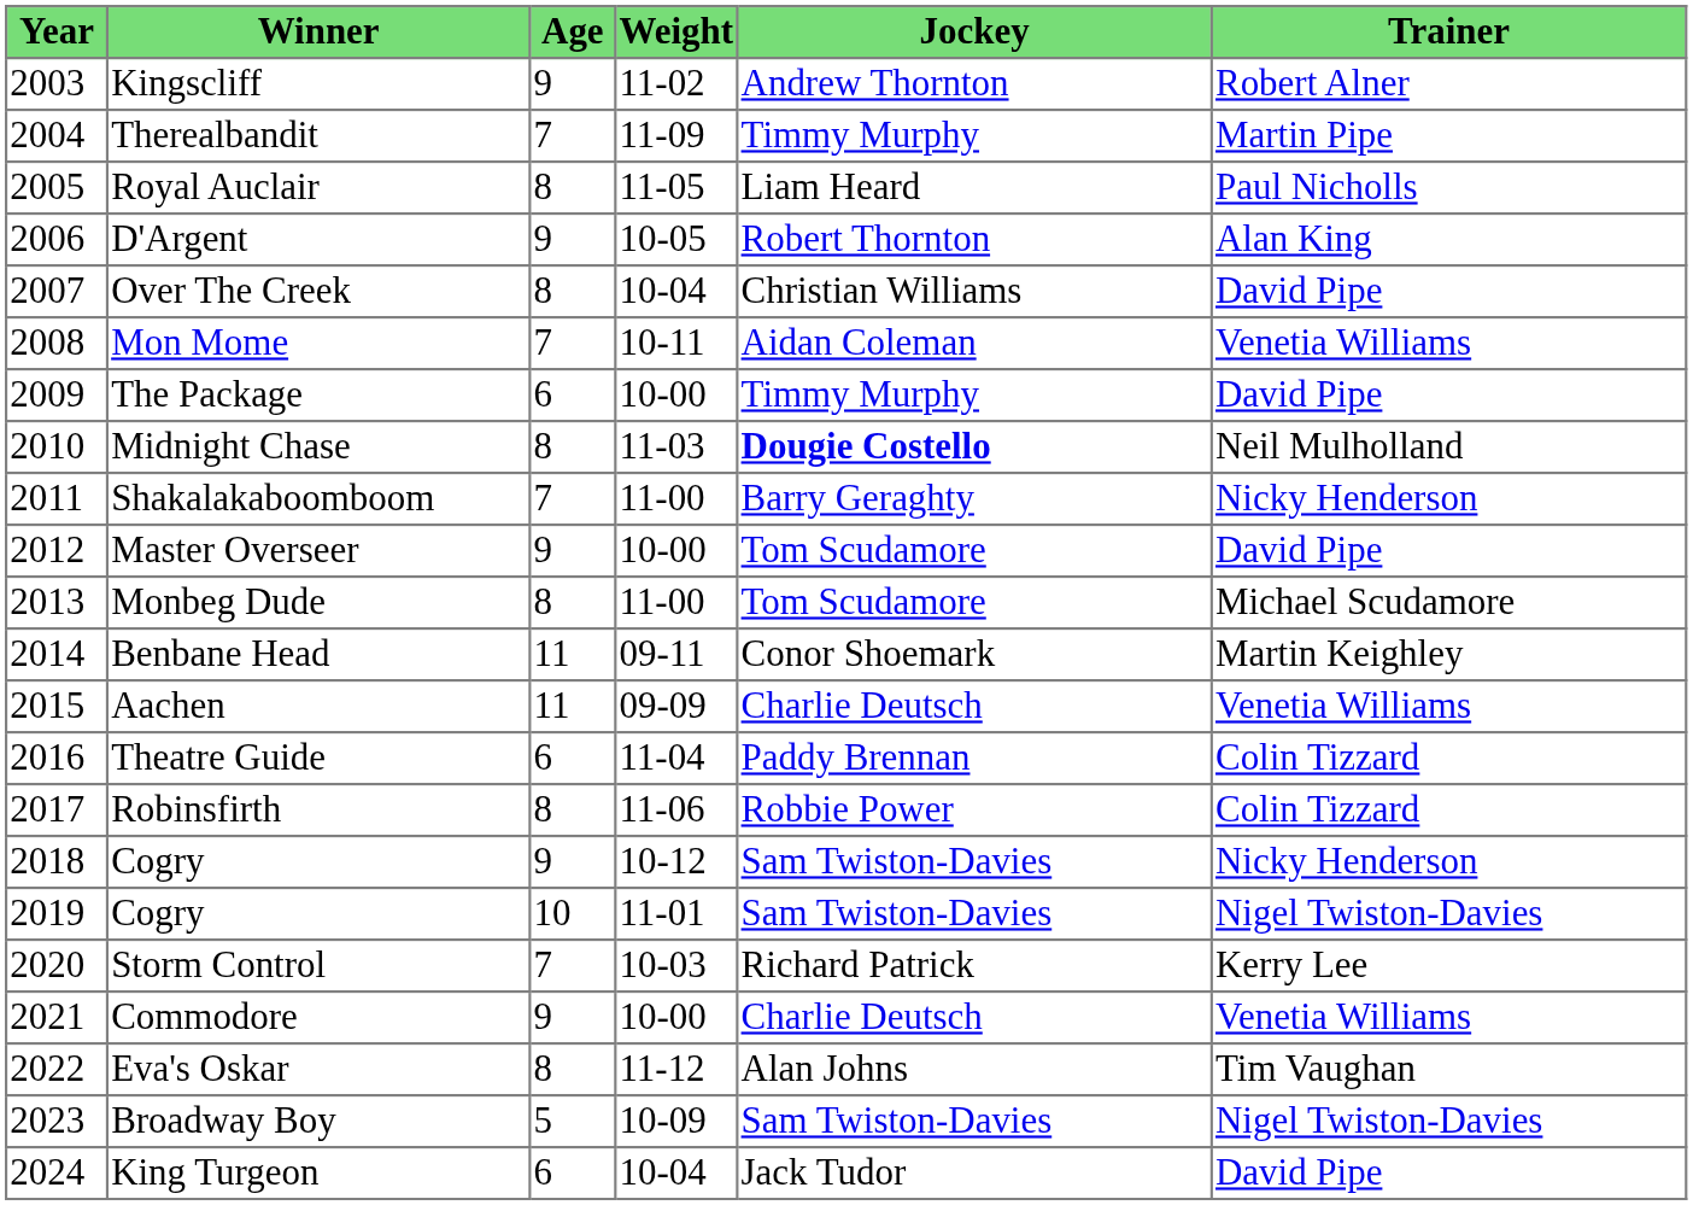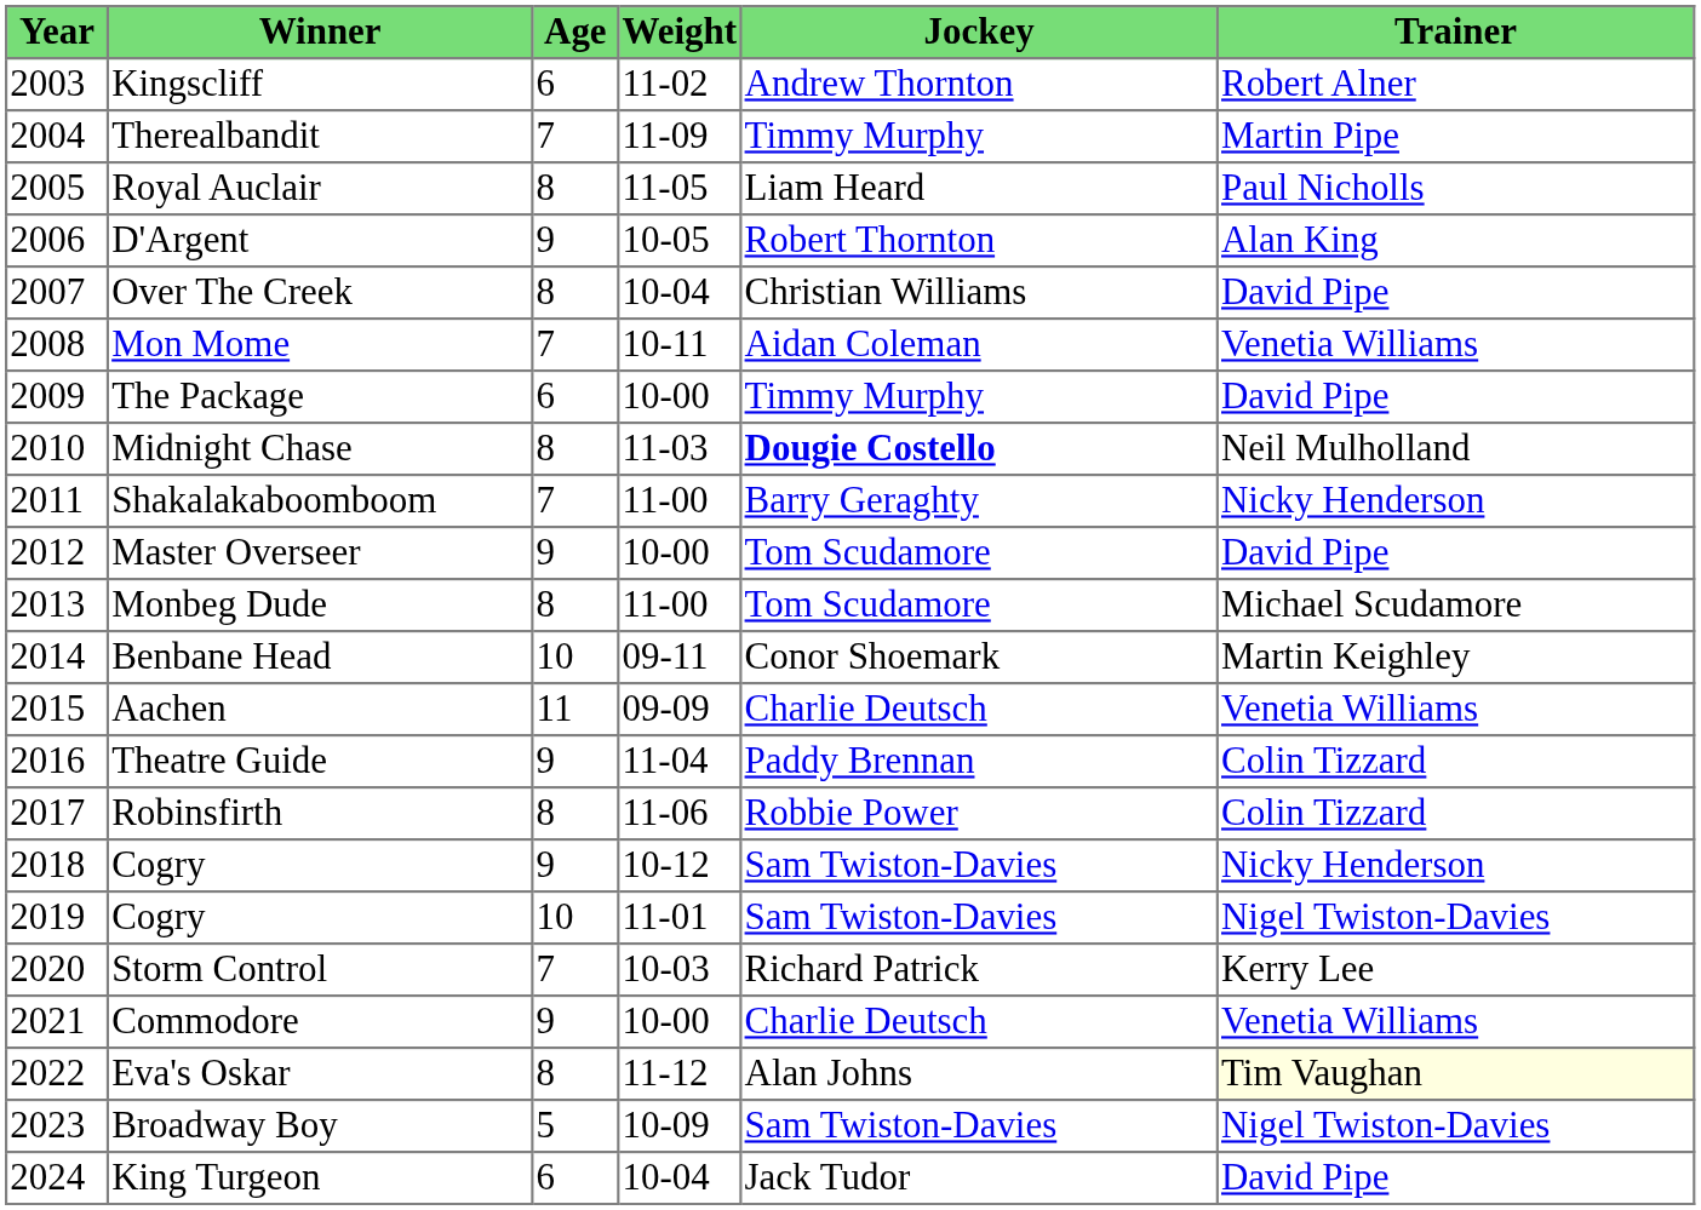 <table class = "sortable" | border="1" style="border-collapse: collapse; font-size:90%">
 <tr bgcolor="#77dd77" align="center">
 <th style="width:36px"><strong>Year</strong></th>
 <th style="width:160px"><strong>Winner</strong></th>
 <th style="width:30px"><strong>Age</strong></th>
 <th style="width:40px"><strong>Weight</strong></th>
 <th style="width:180px"><strong>Jockey</strong></th>
 <th style="width:180px"><strong>Trainer</strong></th>
 </tr>
 <tr>
 <td>2003</td>
 <td>Kingscliff</td>
-<td>9</td>
+<td>6</td>
 <td>11-02</td>
 <td><a href='#'>Andrew Thornton</a></td>
 <td><a href='#'>Robert Alner</a></td>
 </tr>
 <tr>
 <td>2004</td>
 <td>Therealbandit</td>
 <td>7</td>
 <td>11-09</td>
 <td><a href='#'>Timmy Murphy</a></td>
 <td><a href='#'>Martin Pipe</a></td>
 </tr>
 <tr>
 <td>2005</td>
 <td>Royal Auclair</td>
 <td>8</td>
 <td>11-05</td>
 <td>Liam Heard</td>
 <td><a href='#'>Paul Nicholls</a></td>
 </tr>
 <tr>
 <td>2006</td>
 <td>D'Argent</td>
 <td>9</td>
 <td>10-05</td>
 <td><a href='#'>Robert Thornton</a></td>
 <td><a href='#'>Alan King</a></td>
 </tr>
 <tr>
 <td>2007</td>
 <td>Over The Creek</td>
 <td>8</td>
 <td>10-04</td>
 <td>Christian Williams</td>
 <td><a href='#'>David Pipe</a></td>
 </tr>
 <tr>
 <td>2008</td>
 <td><a href='#'>Mon Mome</a></td>
 <td>7</td>
 <td>10-11</td>
 <td><a href='#'>Aidan Coleman</a></td>
 <td><a href='#'>Venetia Williams</a></td>
 </tr>
 <tr>
 <td>2009</td>
 <td>The Package</td>
 <td>6</td>
 <td>10-00</td>
 <td><a href='#'>Timmy Murphy</a></td>
 <td><a href='#'>David Pipe</a></td>
 </tr>
 <tr>
 <td>2010</td>
 <td>Midnight Chase</td>
 <td>8</td>
 <td>11-03</td>
 <td><strong><a href='#'>Dougie Costello</a></strong></td>
 <td>Neil Mulholland</td>
 </tr>
 <tr>
 <td>2011</td>
 <td>Shakalakaboomboom</td>
 <td>7</td>
 <td>11-00</td>
 <td><a href='#'>Barry Geraghty</a></td>
 <td><a href='#'>Nicky Henderson</a></td>
 </tr>
 <tr>
 <td>2012</td>
 <td>Master Overseer</td>
 <td>9</td>
 <td>10-00</td>
 <td><a href='#'>Tom Scudamore</a></td>
 <td><a href='#'>David Pipe</a></td>
 </tr>
 <tr>
 <td>2013</td>
 <td>Monbeg Dude</td>
 <td>8</td>
 <td>11-00</td>
 <td><a href='#'>Tom Scudamore</a></td>
 <td>Michael Scudamore</td>
 </tr>
 <tr>
 <td>2014</td>
 <td>Benbane Head</td>
-<td>11</td>
+<td>10</td>
 <td>09-11</td>
 <td>Conor Shoemark</td>
 <td>Martin Keighley</td>
 </tr>
 <tr>
 <td>2015</td>
 <td>Aachen</td>
 <td>11</td>
 <td>09-09</td>
 <td><a href='#'>Charlie Deutsch</a></td>
 <td><a href='#'>Venetia Williams</a></td>
 </tr>
 <tr>
 <td>2016</td>
 <td>Theatre Guide</td>
-<td>6</td>
+<td>9</td>
 <td>11-04</td>
 <td><a href='#'>Paddy Brennan</a></td>
 <td><a href='#'>Colin Tizzard</a></td>
 </tr>
 <tr>
 <td>2017</td>
 <td>Robinsfirth</td>
 <td>8</td>
 <td>11-06</td>
 <td><a href='#'>Robbie Power</a></td>
 <td><a href='#'>Colin Tizzard</a></td>
 </tr>
 <tr>
 <td>2018</td>
 <td>Cogry</td>
 <td>9</td>
 <td>10-12</td>
 <td><a href='#'>Sam Twiston-Davies</a></td>
 <td><a href='#'>Nicky Henderson</a></td>
 </tr>
 <tr>
 <td>2019</td>
 <td>Cogry</td>
 <td>10</td>
 <td>11-01</td>
 <td><a href='#'>Sam Twiston-Davies</a></td>
 <td><a href='#'>Nigel Twiston-Davies</a></td>
 </tr>
 <tr>
 <td>2020</td>
 <td>Storm Control</td>
 <td>7</td>
 <td>10-03</td>
 <td>Richard Patrick</td>
 <td>Kerry Lee</td>
 </tr>
 <tr>
 <td>2021</td>
 <td>Commodore</td>
 <td>9</td>
 <td>10-00</td>
 <td><a href='#'>Charlie Deutsch</a></td>
 <td><a href='#'>Venetia Williams</a></td>
 </tr>
 <tr>
 <td>2022</td>
 <td>Eva's Oskar</td>
 <td>8</td>
 <td>11-12</td>
 <td>Alan Johns</td>
-<td>Tim Vaughan</td>
+<td style="background: lightyellow;">Tim Vaughan</td>
 </tr>
 <tr>
 <td>2023</td>
 <td>Broadway Boy</td>
 <td>5</td>
 <td>10-09</td>
 <td><a href='#'>Sam Twiston-Davies</a></td>
 <td><a href='#'>Nigel Twiston-Davies</a></td>
 </tr>
 <tr>
 <td>2024</td>
 <td>King Turgeon</td>
 <td>6</td>
 <td>10-04</td>
 <td>Jack Tudor</td>
 <td><a href='#'>David Pipe</a></td>
 </tr>
 </table>
